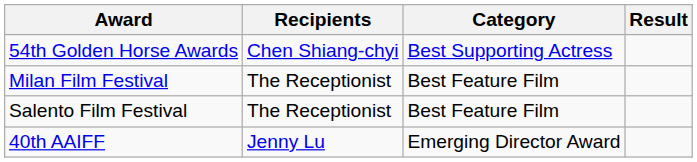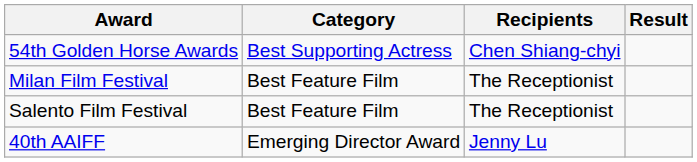 <table class="wikitable">
 <tr>
 <th>Award</th>
+<th>Category</th>
 <th>Recipients</th>
-<th>Category</th>
 <th>Result</th>
 </tr>
 <tr>
 <td><a href='#'>54th Golden Horse Awards</a></td>
+<td><a href='#'>Best Supporting Actress</a></td>
 <td><a href='#'>Chen Shiang-chyi</a></td>
-<td><a href='#'>Best Supporting Actress</a></td>
 <td></td>
 </tr>
 <tr>
 <td><a href='#'>Milan Film Festival</a></td>
+<td>Best Feature Film</td>
 <td>The Receptionist</td>
-<td>Best Feature Film</td>
 <td></td>
 </tr>
 <tr>
 <td>Salento Film Festival</td>
+<td>Best Feature Film</td>
 <td>The Receptionist</td>
-<td>Best Feature Film</td>
 <td></td>
 </tr>
 <tr>
 <td><a href='#'>40th AAIFF</a></td>
+<td>Emerging Director Award</td>
 <td><a href='#'>Jenny Lu</a></td>
-<td>Emerging Director Award</td>
 <td></td>
 </tr>
 </table>
